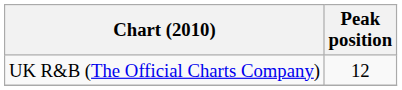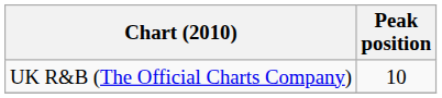 <table class="wikitable sortable">
 <tr>
 <th scope="col">Chart (2010)</th>
 <th scope="col">Peak<br>position</th>
 </tr>
 <tr>
 <td>UK R&B (<a href='#'>The Official Charts Company</a>)</td>
-<td style="text-align:center;">12</td>
+<td style="text-align:center;">10</td>
 </tr>
 <tr>
 </tr>
 </table>
